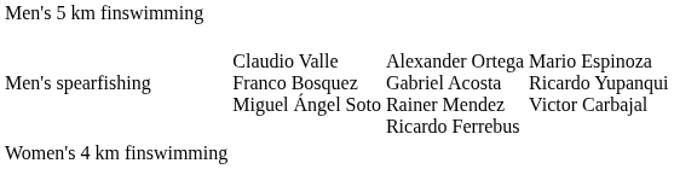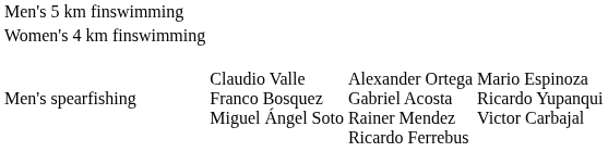 <table>
 <tr>
 <td>Men's 5 km finswimming</td>
 <td nowrap></td>
 <td></td>
 <td nowrap></td>
 </tr>
 <tr>
+<td>Women's 4 km finswimming</td>
+<td></td>
+<td nowrap></td>
+<td></td>
+</tr>
+<tr>
 <td>Men's spearfishing</td>
 <td valign=top><br>Claudio Valle<br>Franco Bosquez<br>Miguel Ángel Soto</td>
 <td><br>Alexander Ortega<br>Gabriel Acosta<br>Rainer Mendez<br>Ricardo Ferrebus</td>
 <td valign=top><br>Mario Espinoza<br>Ricardo Yupanqui<br>Victor Carbajal</td>
 </tr>
-<tr>
-<td>Women's 4 km finswimming</td>
-<td></td>
-<td nowrap></td>
-<td></td>
-</tr>
 </table>
